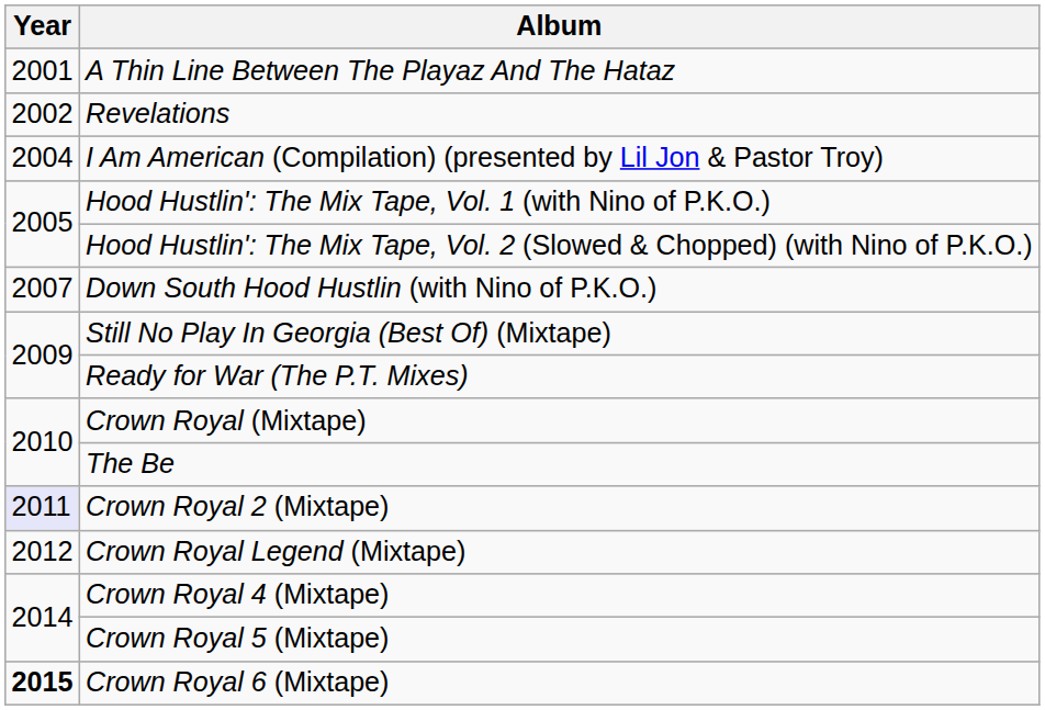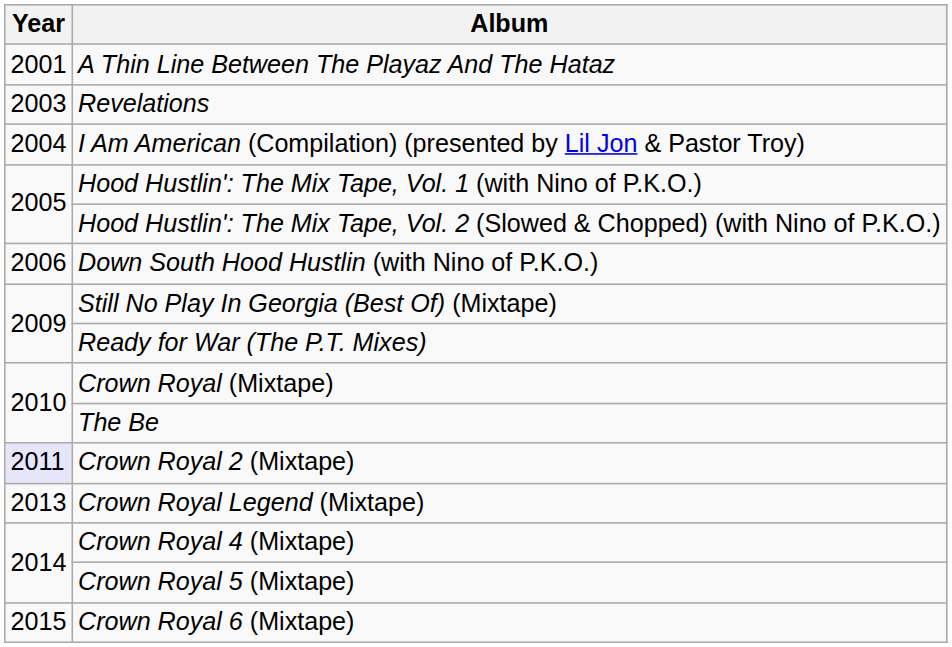 <table class="wikitable">
 <tr>
 <th style="text-align:center;">Year</th>
 <th style="text-align:center;">Album</th>
 </tr>
 <tr>
 <td>2001</td>
 <td><em>A Thin Line Between The Playaz And The Hataz</em></td>
 </tr>
 <tr>
-<td>2002</td>
+<td>2003</td>
 <td><em>Revelations</em></td>
 </tr>
 <tr>
 <td>2004</td>
 <td><em>I Am American</em> (Compilation) (presented by <a href='#'>Lil Jon</a> & Pastor Troy)</td>
 </tr>
 <tr>
 <td rowspan="2">2005</td>
 <td><em>Hood Hustlin': The Mix Tape, Vol. 1</em> (with Nino of P.K.O.)</td>
 </tr>
 <tr>
 <td><em>Hood Hustlin': The Mix Tape, Vol. 2</em> (Slowed & Chopped) (with Nino of P.K.O.)</td>
 </tr>
 <tr>
-<td>2007</td>
+<td>2006</td>
 <td><em>Down South Hood Hustlin</em> (with Nino of P.K.O.)</td>
 </tr>
 <tr>
 <td rowspan="2">2009</td>
 <td><em>Still No Play In Georgia (Best Of)</em> (Mixtape)</td>
 </tr>
 <tr>
 <td><em>Ready for War (The P.T. Mixes)</em></td>
 </tr>
 <tr>
 <td rowspan="2">2010</td>
 <td><em>Crown Royal</em> (Mixtape)</td>
 </tr>
 <tr>
 <td><em>The Be</em></td>
 </tr>
 <tr>
 <td rowspan="1" style="background: lavender;">2011</td>
 <td><em>Crown Royal 2</em> (Mixtape)</td>
 </tr>
 <tr>
-<td rowspan="1">2012</td>
+<td rowspan="1">2013</td>
 <td><em> Crown Royal Legend</em> (Mixtape)</td>
 </tr>
 <tr>
 <td rowspan="2">2014</td>
 <td><em> Crown Royal 4</em> (Mixtape)</td>
 </tr>
 <tr>
 <td><em> Crown Royal 5</em> (Mixtape)</td>
 </tr>
 <tr>
-<td rowspan="1"><strong>2015</strong></td>
+<td rowspan="1">2015</td>
 <td><em> Crown Royal 6</em> (Mixtape)</td>
 </tr>
 </table>
